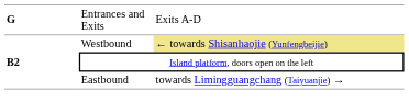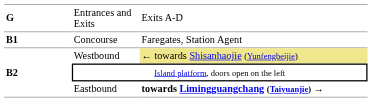 <table cellspacing=0 cellpadding=3>
 <tr>
 <td style="border-top:solid 1px gray;border-bottom:solid 1px gray;" width=100><strong>G</strong></td>
 <td style="border-top:solid 1px gray;border-bottom:solid 1px gray;" width=100>Entrances and Exits</td>
 <td style="border-top:solid 1px gray;border-bottom:solid 1px gray;" width=350>Exits A-D</td>
+</tr>
+<tr>
+<td style="border-bottom:solid 1px gray;"><strong>B1</strong></td>
+<td style="border-bottom:solid 1px gray;">Concourse</td>
+<td style="border-bottom:solid 1px gray;">Faregates, Station Agent</td>
 </tr>
 <tr>
 <td style="border-bottom:solid 1px gray;" rowspan=3><strong>B2</strong></td>
 <td>Westbound</td>
 <td style="background: khaki;">←  towards <a href='#'>Shisanhaojie</a> <small>(<a href='#'>Yunfengbeijie</a>)</small></td>
 </tr>
 <tr>
 <td style="border-right:solid 2px black;border-left:solid 2px black;border-top:solid 2px black;border-bottom:solid 2px black;text-align:center;" colspan=2><small><a href='#'>Island platform</a>, doors open on the left</small></td>
 </tr>
 <tr>
 <td style="border-bottom:solid 1px gray;">Eastbound</td>
-<td style="border-bottom:solid 1px gray;">  towards <a href='#'>Limingguangchang</a> <small>(<a href='#'>Taiyuanjie</a>)</small> →</td>
+<td style="border-bottom:solid 1px gray;"><strong>  towards <a href='#'>Limingguangchang</a> <small>(<a href='#'>Taiyuanjie</a>)</small> →</strong></td>
 </tr>
 </table>
